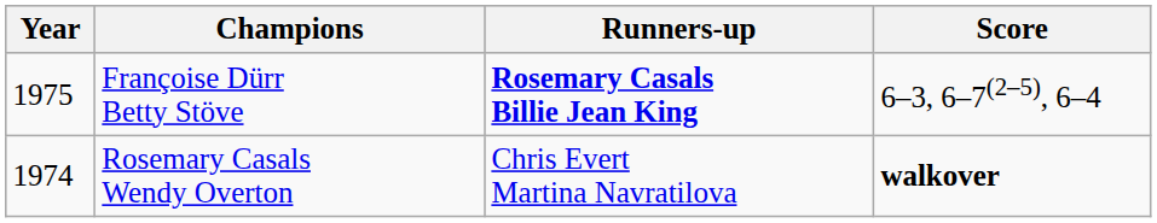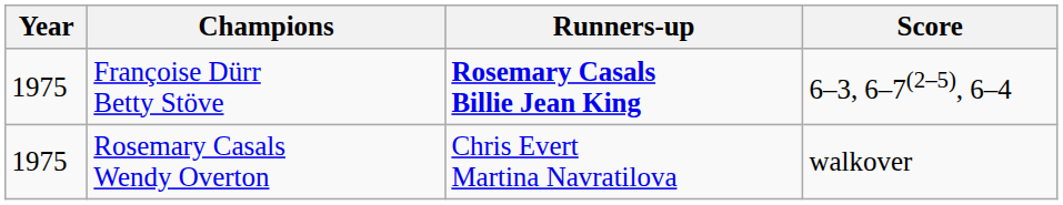 <table class="wikitable">
 <tr>
 <th style="width:40px">Year</th>
 <th style="width:200px">Champions</th>
 <th style="width:200px">Runners-up</th>
 <th style="width:140px" class="unsortable">Score</th>
 </tr>
 <tr>
 <td>1975</td>
 <td> <a href='#'>Françoise Dürr</a> <br>  <a href='#'>Betty Stöve</a></td>
 <td><strong> <a href='#'>Rosemary Casals</a> <br> <a href='#'>Billie Jean King</a></strong></td>
 <td>6–3, 6–7<sup>(2–5)</sup>, 6–4</td>
 </tr>
 <tr>
-<td>1974</td>
+<td>1975</td>
 <td> <a href='#'>Rosemary Casals</a> <br>  <a href='#'>Wendy Overton</a></td>
 <td> <a href='#'>Chris Evert</a> <br> <a href='#'>Martina Navratilova</a></td>
-<td><strong>walkover</strong></td>
+<td>walkover</td>
 </tr>
 </table>
